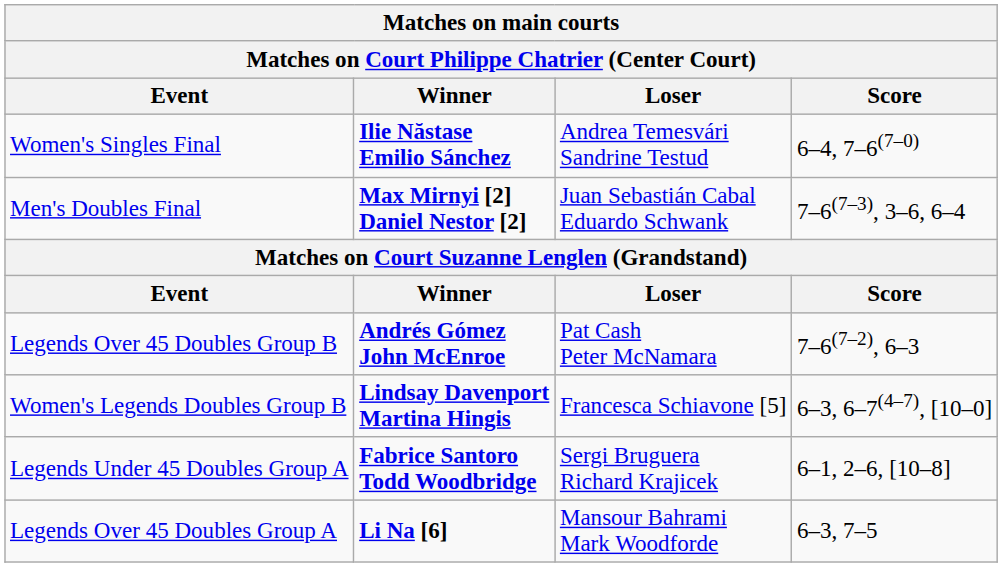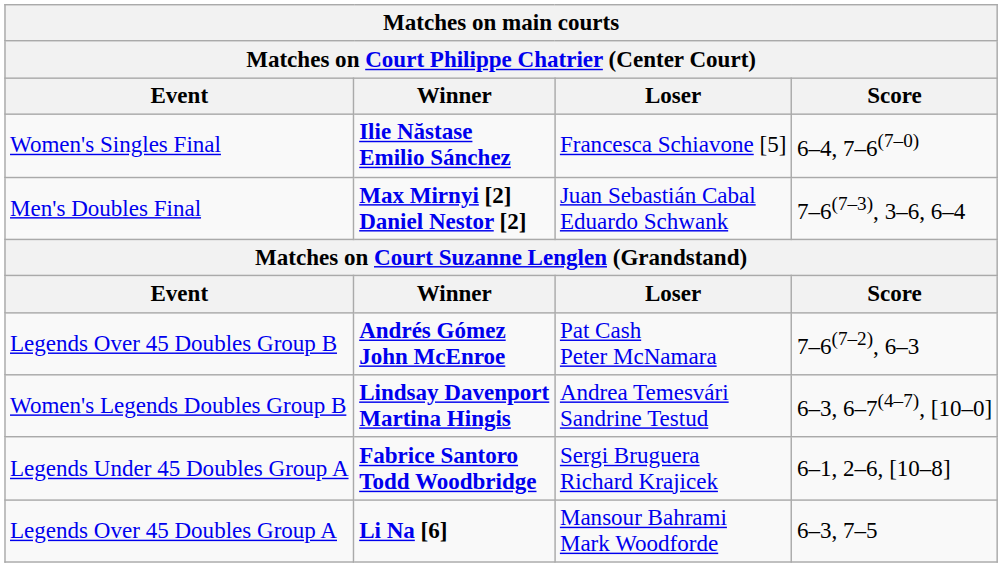 <table class="wikitable collapsible uncollapsed" style="margin:auto;">
 <tr>
 <th colspan="4" style="white-space:nowrap;">Matches on main courts</th>
 </tr>
 <tr>
 <th colspan="4"><strong>Matches on <a href='#'>Court Philippe Chatrier</a> (Center Court)</strong></th>
 </tr>
 <tr>
 <th>Event</th>
 <th>Winner</th>
 <th>Loser</th>
 <th>Score</th>
 </tr>
 <tr>
 <td><a href='#'>Women's Singles Final</a></td>
 <td> <strong><a href='#'>Ilie Năstase</a></strong> <br>  <strong><a href='#'>Emilio Sánchez</a></strong></td>
-<td> <a href='#'>Andrea Temesvári</a> <br> <a href='#'>Sandrine Testud</a></td>
+<td> <a href='#'>Francesca Schiavone</a> [5]</td>
 <td>6–4, 7–6<sup>(7–0)</sup></td>
 </tr>
 <tr>
 <td><a href='#'>Men's Doubles Final</a></td>
 <td> <strong><a href='#'>Max Mirnyi</a> [2]</strong> <br>  <strong><a href='#'>Daniel Nestor</a> [2]</strong></td>
 <td> <a href='#'>Juan Sebastián Cabal</a> <br>  <a href='#'>Eduardo Schwank</a></td>
 <td>7–6<sup>(7–3)</sup>, 3–6, 6–4</td>
 </tr>
 <tr>
 <th colspan="4"><strong>Matches on <a href='#'>Court Suzanne Lenglen</a> (Grandstand)</strong></th>
 </tr>
 <tr>
 <th>Event</th>
 <th>Winner</th>
 <th>Loser</th>
 <th>Score</th>
 </tr>
 <tr>
 <td><a href='#'>Legends Over 45 Doubles Group B</a></td>
 <td> <strong><a href='#'>Andrés Gómez</a></strong> <br> <strong><a href='#'>John McEnroe</a></strong></td>
 <td> <a href='#'>Pat Cash</a><br> <a href='#'>Peter McNamara</a></td>
 <td>7–6<sup>(7–2)</sup>, 6–3</td>
 </tr>
 <tr>
 <td><a href='#'>Women's Legends Doubles Group B</a></td>
 <td> <strong><a href='#'>Lindsay Davenport</a></strong> <br> <strong><a href='#'>Martina Hingis</a></strong></td>
-<td> <a href='#'>Francesca Schiavone</a> [5]</td>
+<td> <a href='#'>Andrea Temesvári</a> <br> <a href='#'>Sandrine Testud</a></td>
 <td>6–3, 6–7<sup>(4–7)</sup>, [10–0]</td>
 </tr>
 <tr>
 <td><a href='#'>Legends Under 45 Doubles Group A</a></td>
 <td> <strong><a href='#'>Fabrice Santoro</a></strong> <br> <strong><a href='#'>Todd Woodbridge</a></strong></td>
 <td> <a href='#'>Sergi Bruguera</a> <br> <a href='#'>Richard Krajicek</a></td>
 <td>6–1, 2–6, [10–8]</td>
 </tr>
 <tr>
 <td><a href='#'>Legends Over 45 Doubles Group A</a></td>
 <td> <strong><a href='#'>Li Na</a> [6]</strong></td>
 <td> <a href='#'>Mansour Bahrami</a> <br>  <a href='#'>Mark Woodforde</a></td>
 <td>6–3, 7–5</td>
 </tr>
 </table>
